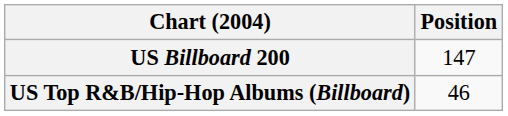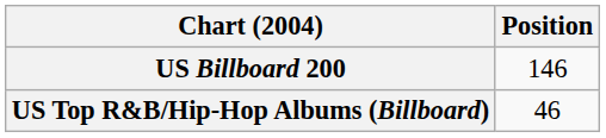 <table class="wikitable sortable plainrowheaders" style="text-align:center">
 <tr>
 <th scope="col">Chart (2004)</th>
 <th scope="col">Position</th>
 </tr>
 <tr>
 <th scope="row">US <em>Billboard</em> 200</th>
-<td>147</td>
+<td>146</td>
 </tr>
 <tr>
 <th scope="row">US Top R&B/Hip-Hop Albums (<em>Billboard</em>)</th>
 <td>46</td>
 </tr>
 </table>
